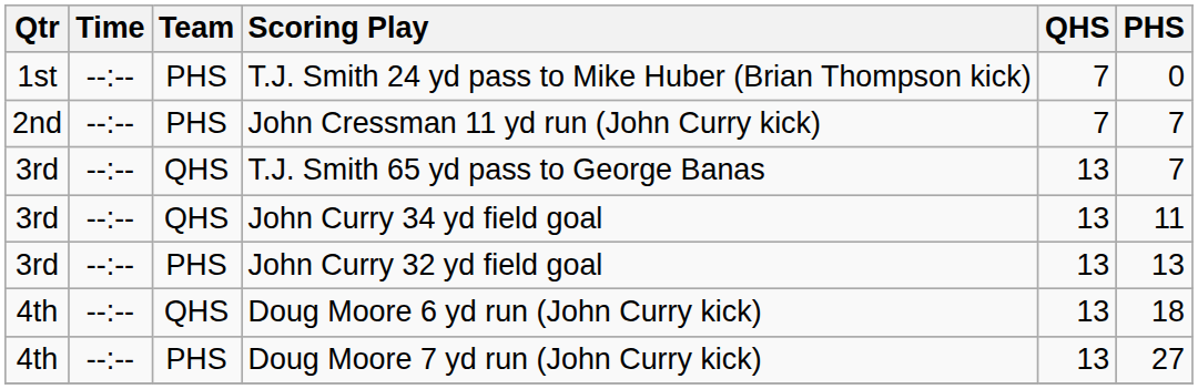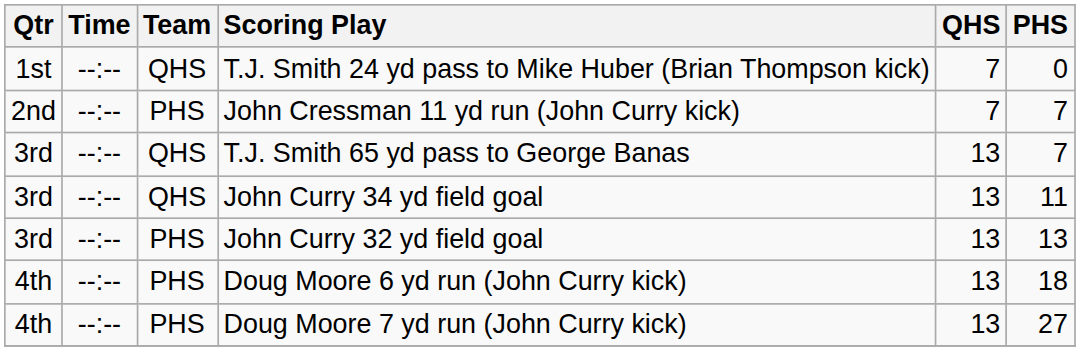 <table class="wikitable">
 <tr>
 <th style="text-align: center;">Qtr</th>
 <th style="text-align: center;">Time</th>
 <th style="text-align: center;">Team</th>
 <th style="text-align: left;">Scoring Play</th>
 <th style="text-align: right;">QHS</th>
 <th style="text-align: right;">PHS</th>
 </tr>
 <tr>
 <td style="text-align: center;">1st</td>
 <td style="text-align: center;">--:--</td>
-<td style="text-align: center;">PHS</td>
+<td style="text-align: center;">QHS</td>
 <td style="text-align: left;">T.J. Smith 24 yd pass to Mike Huber (Brian Thompson kick)</td>
 <td style="text-align: right;">7</td>
 <td style="text-align: right;">0</td>
 </tr>
 <tr>
 <td style="text-align: center;">2nd</td>
 <td style="text-align: center;">--:--</td>
 <td style="text-align: center;">PHS</td>
 <td style="text-align: left;">John Cressman 11 yd run (John Curry kick)</td>
 <td style="text-align: right;">7</td>
 <td style="text-align: right;">7</td>
 </tr>
 <tr>
 <td style="text-align: center;">3rd</td>
 <td style="text-align: center;">--:--</td>
 <td style="text-align: center;">QHS</td>
 <td style="text-align: left;">T.J. Smith 65 yd pass to George Banas</td>
 <td style="text-align: right;">13</td>
 <td style="text-align: right;">7</td>
 </tr>
 <tr>
 <td style="text-align: center;">3rd</td>
 <td style="text-align: center;">--:--</td>
 <td style="text-align: center;">QHS</td>
 <td style="text-align: left;">John Curry 34 yd field goal</td>
 <td style="text-align: right;">13</td>
 <td style="text-align: right;">11</td>
 </tr>
 <tr>
 <td style="text-align: center;">3rd</td>
 <td style="text-align: center;">--:--</td>
 <td style="text-align: center;">PHS</td>
 <td style="text-align: left;">John Curry 32 yd field goal</td>
 <td style="text-align: right;">13</td>
 <td style="text-align: right;">13</td>
 </tr>
 <tr>
 <td style="text-align: center;">4th</td>
 <td style="text-align: center;">--:--</td>
-<td style="text-align: center;">QHS</td>
+<td style="text-align: center;">PHS</td>
 <td style="text-align: left;">Doug Moore 6 yd run (John Curry kick)</td>
 <td style="text-align: right;">13</td>
 <td style="text-align: right;">18</td>
 </tr>
 <tr>
 <td style="text-align: center;">4th</td>
 <td style="text-align: center;">--:--</td>
 <td style="text-align: center;">PHS</td>
 <td style="text-align: left;">Doug Moore 7 yd run (John Curry kick)</td>
 <td style="text-align: right;">13</td>
 <td style="text-align: right;">27</td>
 </tr>
 <tr>
 </tr>
 </table>
